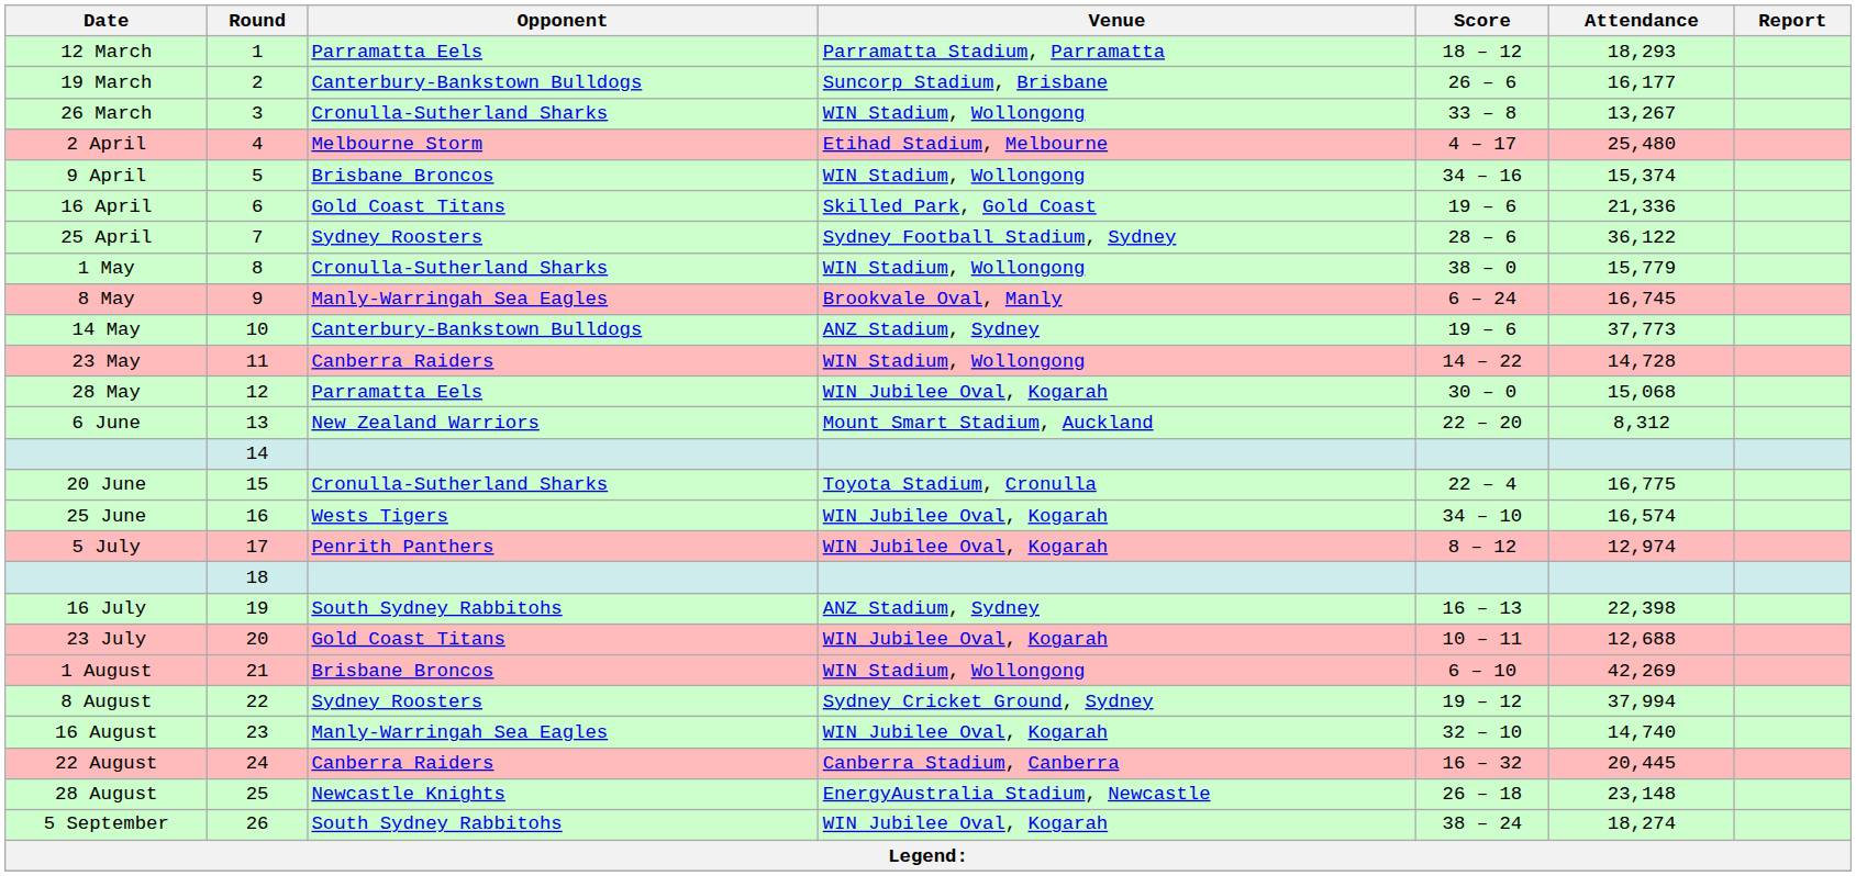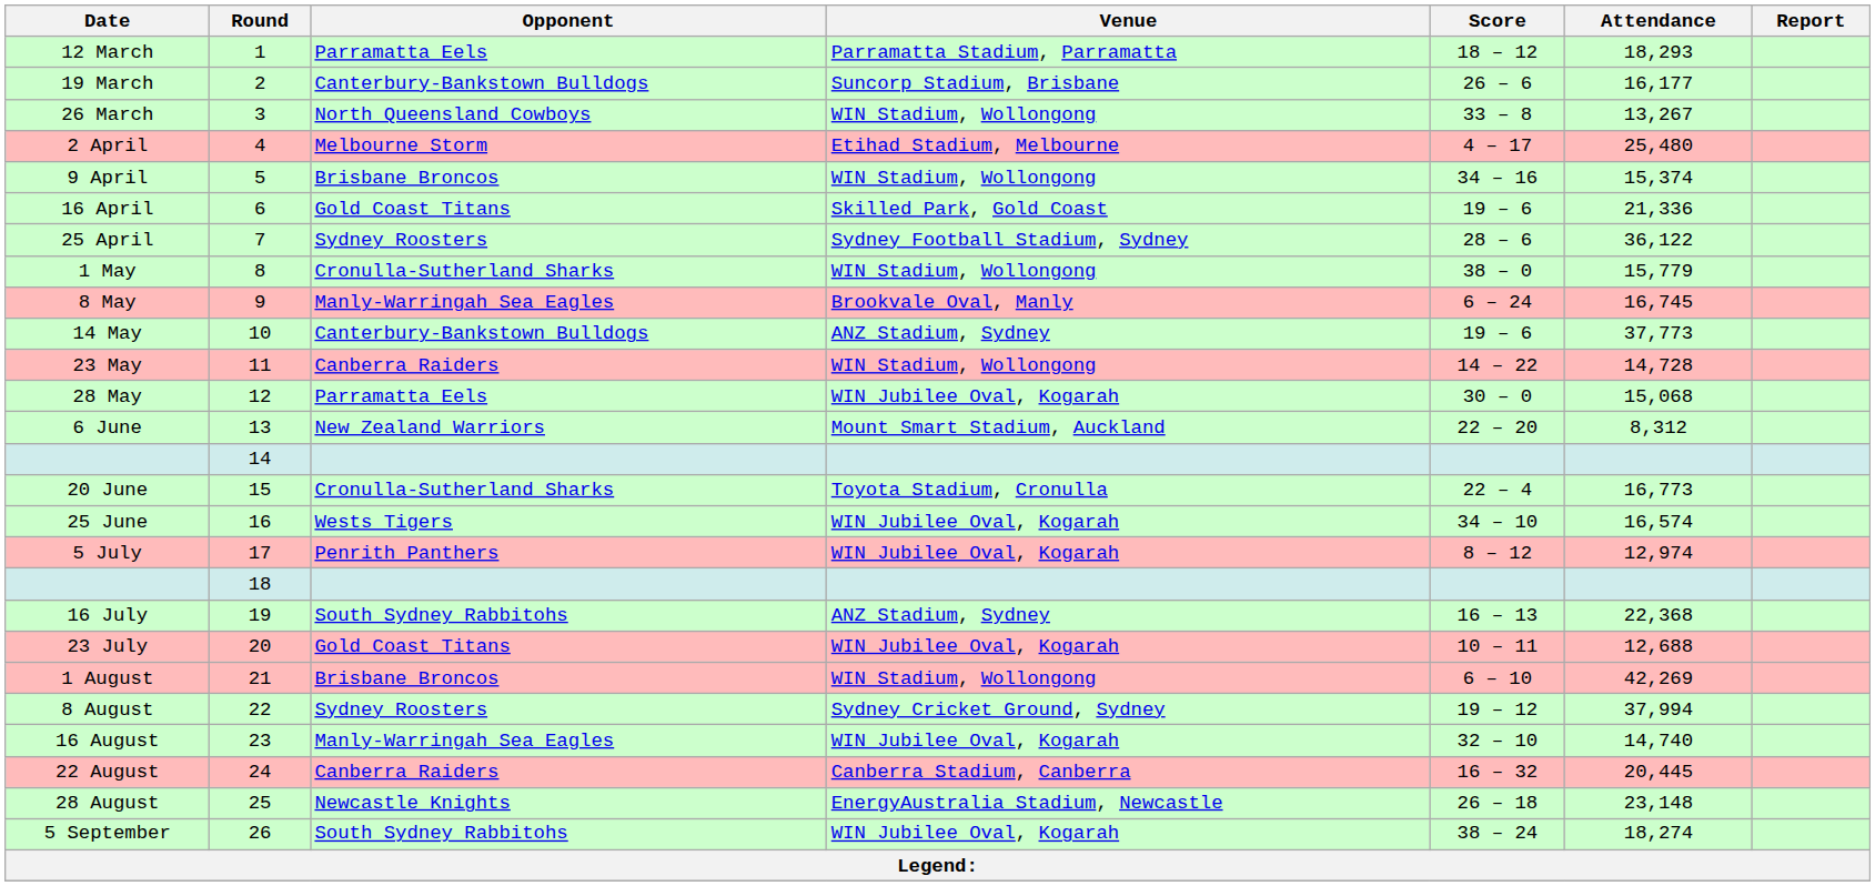 <table class="wikitable" style="font-size:100%;" width="100%">
 <tr>
 <th>Date</th>
 <th>Round</th>
 <th>Opponent</th>
 <th>Venue</th>
 <th>Score</th>
 <th>Attendance</th>
 <th>Report</th>
 </tr>
 <tr bgcolor=#CCFFCC>
 <td style="text-align:center;">12 March</td>
 <td style="text-align:center;">1</td>
 <td> <a href='#'>Parramatta Eels</a></td>
 <td><a href='#'>Parramatta Stadium</a>, <a href='#'>Parramatta</a></td>
 <td style="text-align:center;">18 – 12</td>
 <td style="text-align:center;">18,293</td>
 <td style="text-align:center;"></td>
 </tr>
 <tr bgcolor=#CCFFCC>
 <td style="text-align:center;">19 March</td>
 <td style="text-align:center;">2</td>
 <td> <a href='#'>Canterbury-Bankstown Bulldogs</a></td>
 <td><a href='#'>Suncorp Stadium</a>, <a href='#'>Brisbane</a></td>
 <td style="text-align:center;">26 – 6</td>
 <td style="text-align:center;">16,177</td>
 <td style="text-align:center;"></td>
 </tr>
 <tr bgcolor=#CCFFCC>
 <td style="text-align:center;">26 March</td>
 <td style="text-align:center;">3</td>
-<td> <a href='#'>Cronulla-Sutherland Sharks</a></td>
+<td> <a href='#'>North Queensland Cowboys</a></td>
 <td><a href='#'>WIN Stadium</a>, <a href='#'>Wollongong</a></td>
 <td style="text-align:center;">33 – 8</td>
 <td style="text-align:center;">13,267</td>
 <td style="text-align:center;"></td>
 </tr>
 <tr bgcolor=#FFBBBB>
 <td style="text-align:center;">2 April</td>
 <td style="text-align:center;">4</td>
 <td> <a href='#'>Melbourne Storm</a></td>
 <td><a href='#'>Etihad Stadium</a>, <a href='#'>Melbourne</a></td>
 <td style="text-align:center;">4 – 17</td>
 <td style="text-align:center;">25,480</td>
 <td style="text-align:center;"></td>
 </tr>
 <tr bgcolor=#CCFFCC>
 <td style="text-align:center;">9 April</td>
 <td style="text-align:center;">5</td>
 <td> <a href='#'>Brisbane Broncos</a></td>
 <td><a href='#'>WIN Stadium</a>, <a href='#'>Wollongong</a></td>
 <td style="text-align:center;">34 – 16</td>
 <td style="text-align:center;">15,374</td>
 <td style="text-align:center;"></td>
 </tr>
 <tr bgcolor=#CCFFCC>
 <td style="text-align:center;">16 April</td>
 <td style="text-align:center;">6</td>
 <td> <a href='#'>Gold Coast Titans</a></td>
 <td><a href='#'>Skilled Park</a>, <a href='#'>Gold Coast</a></td>
 <td style="text-align:center;">19 – 6</td>
 <td style="text-align:center;">21,336</td>
 <td style="text-align:center;"></td>
 </tr>
 <tr bgcolor=#CCFFCC>
 <td style="text-align:center;">25 April</td>
 <td style="text-align:center;">7</td>
 <td> <a href='#'>Sydney Roosters</a></td>
 <td><a href='#'>Sydney Football Stadium</a>, <a href='#'>Sydney</a></td>
 <td style="text-align:center;">28 – 6</td>
 <td style="text-align:center;">36,122</td>
 <td style="text-align:center;"></td>
 </tr>
 <tr bgcolor=#CCFFCC>
 <td style="text-align:center;">1 May</td>
 <td style="text-align:center;">8</td>
 <td> <a href='#'>Cronulla-Sutherland Sharks</a></td>
 <td><a href='#'>WIN Stadium</a>, <a href='#'>Wollongong</a></td>
 <td style="text-align:center;">38 – 0</td>
 <td style="text-align:center;">15,779</td>
 <td style="text-align:center;"></td>
 </tr>
 <tr bgcolor=#FFBBBB>
 <td style="text-align:center;">8 May</td>
 <td style="text-align:center;">9</td>
 <td> <a href='#'>Manly-Warringah Sea Eagles</a></td>
 <td><a href='#'>Brookvale Oval</a>, <a href='#'>Manly</a></td>
 <td style="text-align:center;">6 – 24</td>
 <td style="text-align:center;">16,745</td>
 <td style="text-align:center;"></td>
 </tr>
 <tr bgcolor=#CCFFCC>
 <td style="text-align:center;">14 May</td>
 <td style="text-align:center;">10</td>
 <td> <a href='#'>Canterbury-Bankstown Bulldogs</a></td>
 <td><a href='#'>ANZ Stadium</a>, <a href='#'>Sydney</a></td>
 <td style="text-align:center;">19 – 6</td>
 <td style="text-align:center;">37,773</td>
 <td style="text-align:center;"></td>
 </tr>
 <tr bgcolor="#FFBBBB">
 <td style="text-align:center;">23 May</td>
 <td style="text-align:center;">11</td>
 <td> <a href='#'>Canberra Raiders</a></td>
 <td><a href='#'>WIN Stadium</a>, <a href='#'>Wollongong</a></td>
 <td style="text-align:center;">14 – 22</td>
 <td style="text-align:center;">14,728</td>
 <td style="text-align:center;"></td>
 </tr>
 <tr bgcolor=#CCFFCC>
 <td style="text-align:center;">28 May</td>
 <td style="text-align:center;">12</td>
 <td> <a href='#'>Parramatta Eels</a></td>
 <td><a href='#'>WIN Jubilee Oval</a>, <a href='#'>Kogarah</a></td>
 <td style="text-align:center;">30 – 0</td>
 <td style="text-align:center;">15,068</td>
 <td style="text-align:center;"></td>
 </tr>
 <tr bgcolor=#CCFFCC>
 <td style="text-align:center;">6 June</td>
 <td style="text-align:center;">13</td>
 <td> <a href='#'>New Zealand Warriors</a></td>
 <td><a href='#'>Mount Smart Stadium</a>, <a href='#'>Auckland</a></td>
 <td style="text-align:center;">22 – 20</td>
 <td style="text-align:center;">8,312</td>
 <td style="text-align:center;"></td>
 </tr>
 <tr bgcolor="#cfecec">
 <td></td>
 <td style="text-align:center;">14</td>
 <td></td>
 <td></td>
 <td></td>
 <td></td>
 <td></td>
 </tr>
 <tr bgcolor=#CCFFCC>
 <td style="text-align:center;">20 June</td>
 <td style="text-align:center;">15</td>
 <td> <a href='#'>Cronulla-Sutherland Sharks</a></td>
 <td><a href='#'>Toyota Stadium</a>, <a href='#'>Cronulla</a></td>
 <td style="text-align:center;">22 – 4</td>
-<td style="text-align:center;">16,775</td>
+<td style="text-align:center;">16,773</td>
 <td style="text-align:center;"></td>
 </tr>
 <tr bgcolor=#CCFFCC>
 <td style="text-align:center;">25 June</td>
 <td style="text-align:center;">16</td>
 <td> <a href='#'>Wests Tigers</a></td>
 <td><a href='#'>WIN Jubilee Oval</a>, <a href='#'>Kogarah</a></td>
 <td style="text-align:center;">34 – 10</td>
 <td style="text-align:center;">16,574</td>
 <td style="text-align:center;"></td>
 </tr>
 <tr bgcolor="#FFBBBB">
 <td style="text-align:center;">5 July</td>
 <td style="text-align:center;">17</td>
 <td> <a href='#'>Penrith Panthers</a></td>
 <td><a href='#'>WIN Jubilee Oval</a>, <a href='#'>Kogarah</a></td>
 <td style="text-align:center;">8 – 12</td>
 <td style="text-align:center;">12,974</td>
 <td style="text-align:center;"></td>
 </tr>
 <tr bgcolor="#cfecec">
 <td></td>
 <td style="text-align:center;">18</td>
 <td></td>
 <td></td>
 <td></td>
 <td></td>
 <td></td>
 </tr>
 <tr bgcolor=#CCFFCC>
 <td style="text-align:center;">16 July</td>
 <td style="text-align:center;">19</td>
 <td> <a href='#'>South Sydney Rabbitohs</a></td>
 <td><a href='#'>ANZ Stadium</a>, <a href='#'>Sydney</a></td>
 <td style="text-align:center;">16 – 13</td>
-<td style="text-align:center;">22,398</td>
+<td style="text-align:center;">22,368</td>
 <td style="text-align:center;"></td>
 </tr>
 <tr bgcolor="#FFBBBB">
 <td style="text-align:center;">23 July</td>
 <td style="text-align:center;">20</td>
 <td> <a href='#'>Gold Coast Titans</a></td>
 <td><a href='#'>WIN Jubilee Oval</a>, <a href='#'>Kogarah</a></td>
 <td style="text-align:center;">10 – 11</td>
 <td style="text-align:center;">12,688</td>
 <td style="text-align:center;"></td>
 </tr>
 <tr bgcolor="#FFBBBB">
 <td style="text-align:center;">1 August</td>
 <td style="text-align:center;">21</td>
 <td> <a href='#'>Brisbane Broncos</a></td>
 <td><a href='#'>WIN Stadium</a>, <a href='#'>Wollongong</a></td>
 <td style="text-align:center;">6 – 10</td>
 <td style="text-align:center;">42,269</td>
 <td style="text-align:center;"></td>
 </tr>
 <tr bgcolor=#CCFFCC>
 <td style="text-align:center;">8 August</td>
 <td style="text-align:center;">22</td>
 <td> <a href='#'>Sydney Roosters</a></td>
 <td><a href='#'>Sydney Cricket Ground</a>, <a href='#'>Sydney</a></td>
 <td style="text-align:center;">19 – 12</td>
 <td style="text-align:center;">37,994</td>
 <td style="text-align:center;"></td>
 </tr>
 <tr bgcolor=#CCFFCC>
 <td style="text-align:center;">16 August</td>
 <td style="text-align:center;">23</td>
 <td> <a href='#'>Manly-Warringah Sea Eagles</a></td>
 <td><a href='#'>WIN Jubilee Oval</a>, <a href='#'>Kogarah</a></td>
 <td style="text-align:center;">32 – 10</td>
 <td style="text-align:center;">14,740</td>
 <td style="text-align:center;"></td>
 </tr>
 <tr bgcolor="#FFBBBB">
 <td style="text-align:center;">22 August</td>
 <td style="text-align:center;">24</td>
 <td> <a href='#'>Canberra Raiders</a></td>
 <td><a href='#'>Canberra Stadium</a>, <a href='#'>Canberra</a></td>
 <td style="text-align:center;">16 – 32</td>
 <td style="text-align:center;">20,445</td>
 <td style="text-align:center;"></td>
 </tr>
 <tr bgcolor=#CCFFCC>
 <td style="text-align:center;">28 August</td>
 <td style="text-align:center;">25</td>
 <td> <a href='#'>Newcastle Knights</a></td>
 <td><a href='#'>EnergyAustralia Stadium</a>, <a href='#'>Newcastle</a></td>
 <td style="text-align:center;">26 – 18</td>
 <td style="text-align:center;">23,148</td>
 <td style="text-align:center;"></td>
 </tr>
 <tr bgcolor=#CCFFCC>
 <td style="text-align:center;">5 September</td>
 <td style="text-align:center;">26</td>
 <td> <a href='#'>South Sydney Rabbitohs</a></td>
 <td><a href='#'>WIN Jubilee Oval</a>, <a href='#'>Kogarah</a></td>
 <td style="text-align:center;">38 – 24</td>
 <td style="text-align:center;">18,274</td>
 <td style="text-align:center;"></td>
 </tr>
 <tr>
 <th colspan="11"><strong>Legend</strong>:    </th>
 </tr>
 <tr>
 </tr>
 </table>
